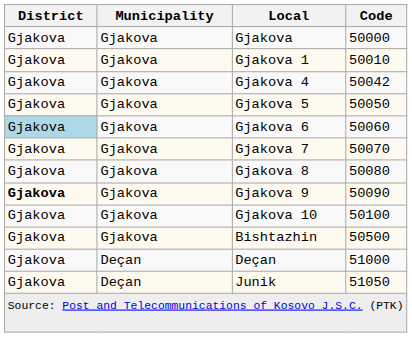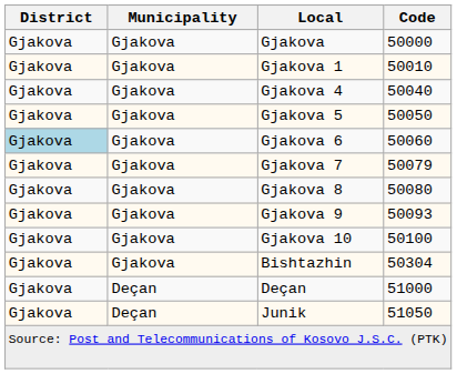 <table class="wikitable">
 <tr>
 <th>District</th>
 <th>Municipality</th>
 <th>Local</th>
 <th>Code</th>
 </tr>
 <tr>
 <td>Gjakova</td>
 <td>Gjakova</td>
 <td>Gjakova</td>
 <td>50000</td>
 </tr>
 <tr bgcolor="#fffaf0">
 <td>Gjakova</td>
 <td>Gjakova</td>
 <td>Gjakova 1</td>
 <td>50010</td>
 </tr>
 <tr>
 <td>Gjakova</td>
 <td>Gjakova</td>
 <td>Gjakova 4</td>
-<td>50042</td>
+<td>50040</td>
 </tr>
 <tr bgcolor="#fffaf0">
 <td>Gjakova</td>
 <td>Gjakova</td>
 <td>Gjakova 5</td>
 <td>50050</td>
 </tr>
 <tr>
 <td style="background: lightblue;">Gjakova</td>
 <td>Gjakova</td>
 <td>Gjakova 6</td>
 <td>50060</td>
 </tr>
 <tr bgcolor="#fffaf0">
 <td>Gjakova</td>
 <td>Gjakova</td>
 <td>Gjakova 7</td>
-<td>50070</td>
+<td>50079</td>
 </tr>
 <tr>
 <td>Gjakova</td>
 <td>Gjakova</td>
 <td>Gjakova 8</td>
 <td>50080</td>
 </tr>
 <tr bgcolor="#fffaf0">
-<td><strong>Gjakova</strong></td>
+<td>Gjakova</td>
 <td>Gjakova</td>
 <td>Gjakova 9</td>
-<td>50090</td>
+<td>50093</td>
 </tr>
 <tr>
 <td>Gjakova</td>
 <td>Gjakova</td>
 <td>Gjakova 10</td>
 <td>50100</td>
 </tr>
 <tr bgcolor="#fffaf0">
 <td>Gjakova</td>
 <td>Gjakova</td>
 <td>Bishtazhin</td>
-<td>50500</td>
+<td>50304</td>
 </tr>
 <tr>
 <td>Gjakova</td>
 <td>Deçan</td>
 <td>Deçan</td>
 <td>51000</td>
 </tr>
 <tr bgcolor="#fffaf0">
 <td>Gjakova</td>
 <td>Deçan</td>
 <td>Junik</td>
 <td>51050</td>
 </tr>
 <tr>
 <td colspan="10" style="background:#eee; text-align:center;"><small>Source: <a href='#'>Post and Telecommunications of Kosovo J.S.C.</a> (PTK)<br>  </small></td>
 </tr>
 </table>
